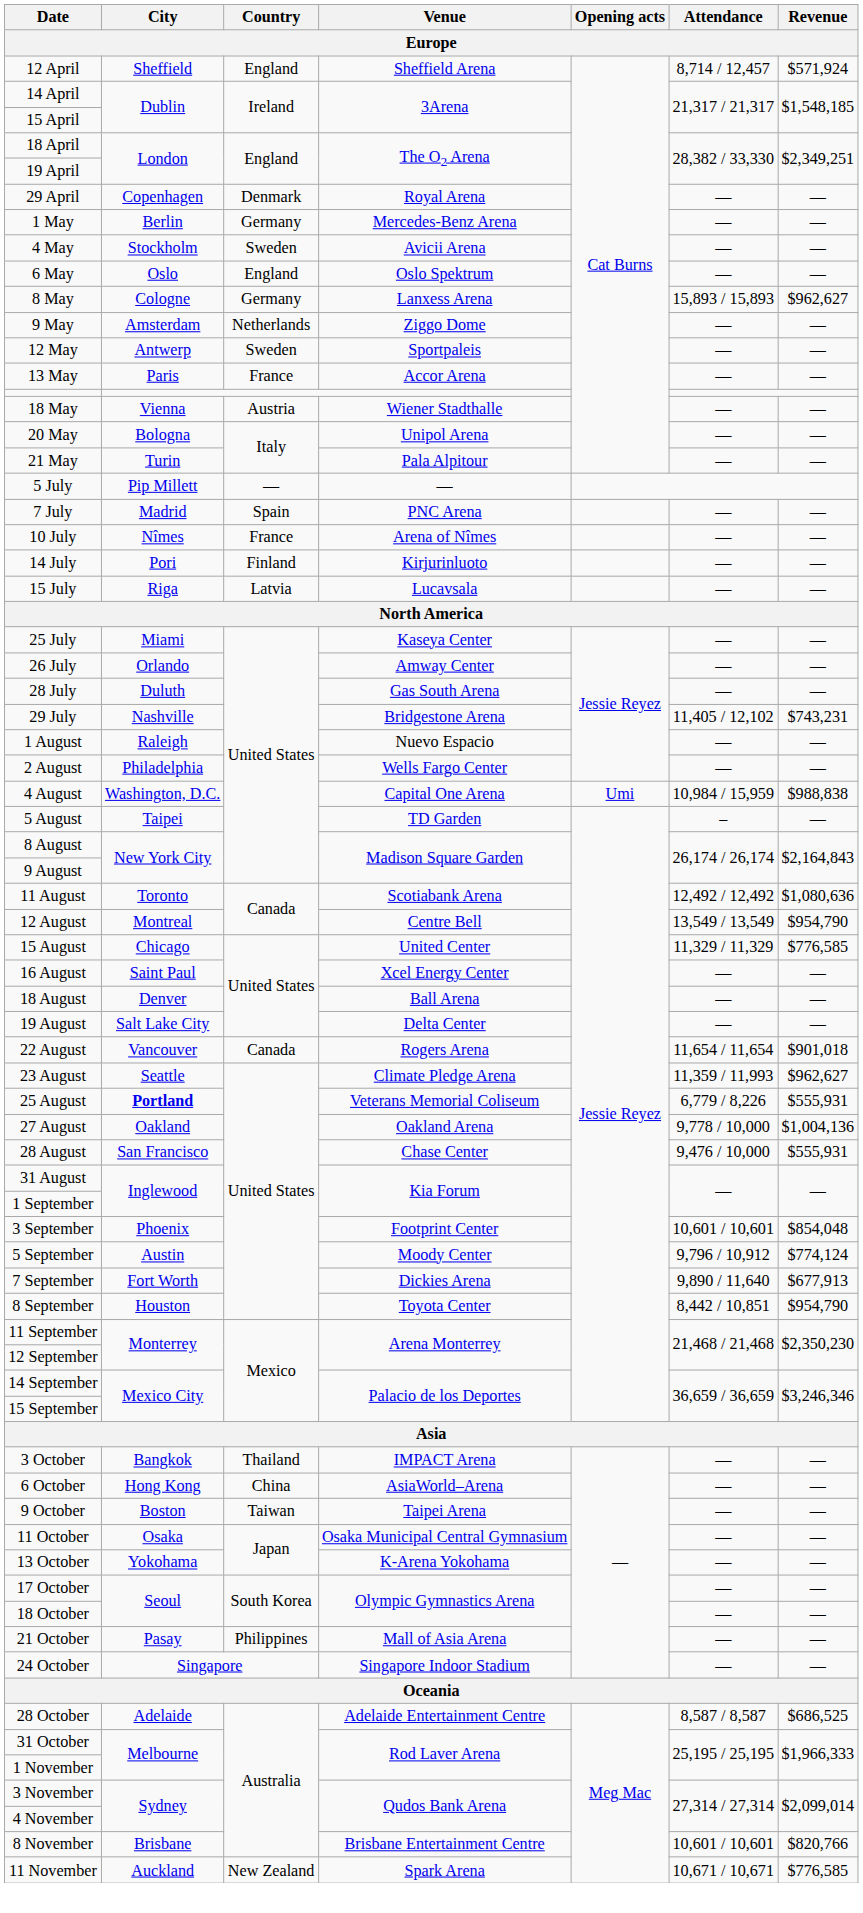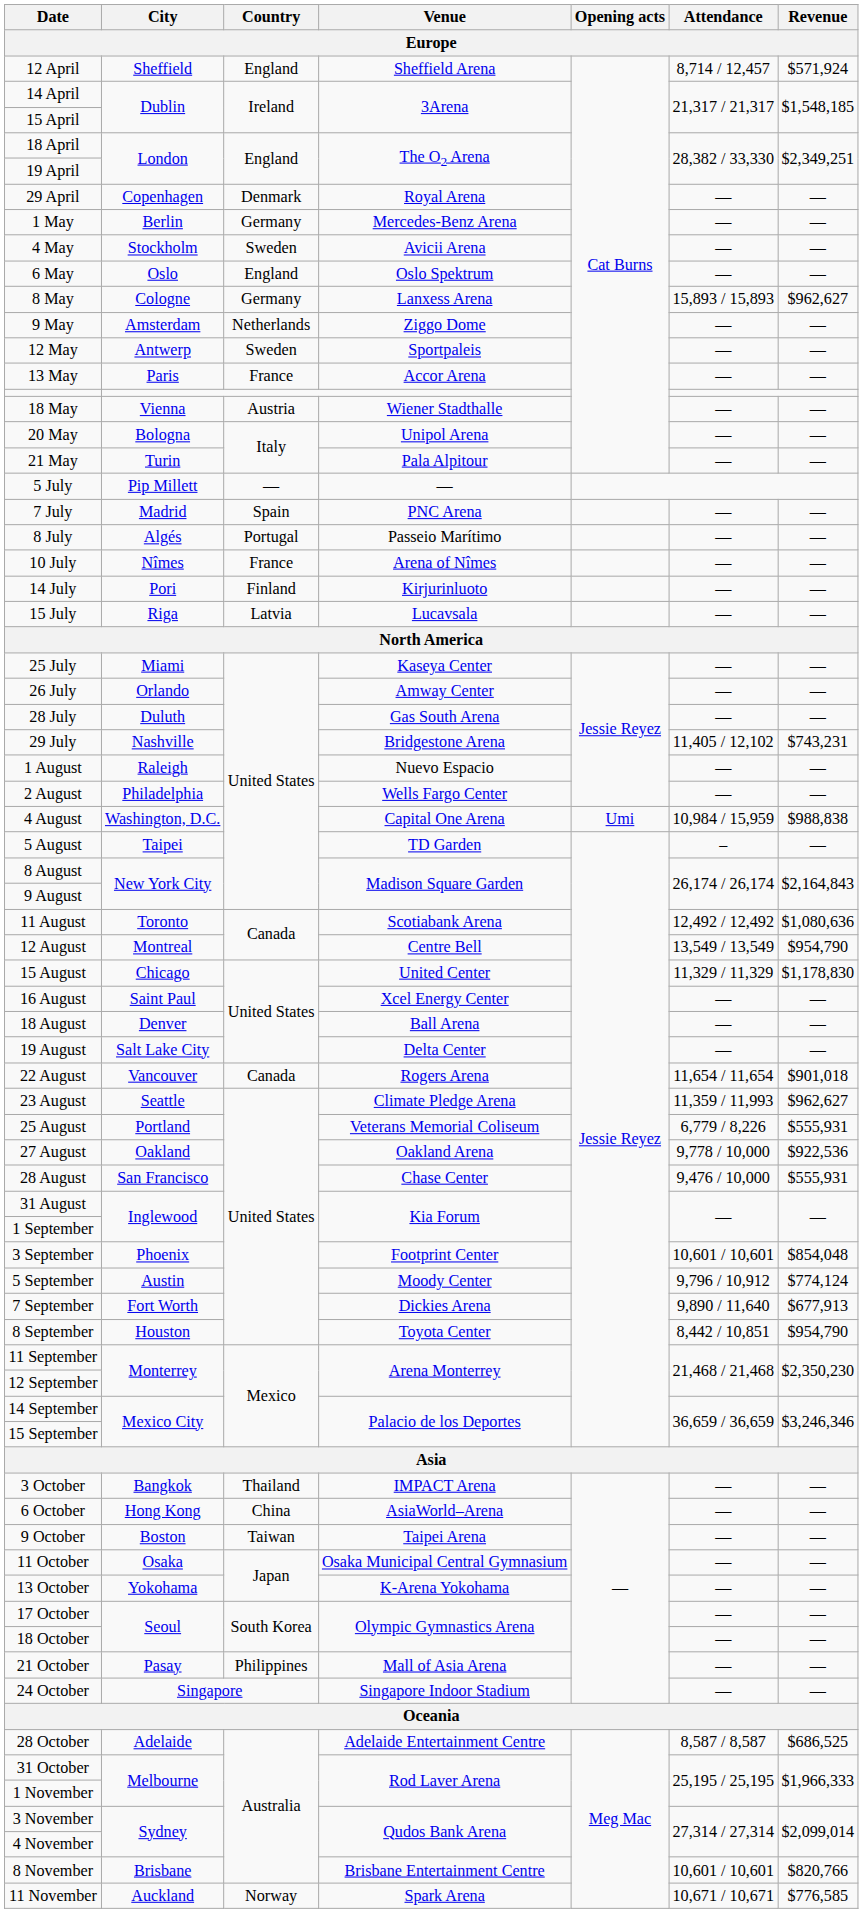 <table class="wikitable plainrowheaders" style="text-align:center;">
 <tr>
 <th scope="col">Date</th>
 <th scope="col">City</th>
 <th scope="col">Country</th>
 <th scope="col">Venue</th>
 <th scope="col">Opening acts</th>
 <th scope="col">Attendance</th>
 <th scope="col">Revenue</th>
 </tr>
 <tr>
 <th colspan="7">Europe</th>
 </tr>
 <tr>
 <td>12 April</td>
 <td><a href='#'>Sheffield</a></td>
 <td>England</td>
 <td><a href='#'>Sheffield Arena</a></td>
 <td rowspan="17"><a href='#'>Cat Burns</a></td>
 <td>8,714 / 12,457</td>
 <td>$571,924</td>
 </tr>
 <tr>
 <td>14 April</td>
 <td rowspan="2"><a href='#'>Dublin</a></td>
 <td rowspan="2">Ireland</td>
 <td rowspan="2"><a href='#'>3Arena</a></td>
 <td rowspan="2">21,317 / 21,317</td>
 <td rowspan="2">$1,548,185</td>
 </tr>
 <tr>
 <td>15 April</td>
 </tr>
 <tr>
 <td>18 April</td>
 <td rowspan="2"><a href='#'>London</a></td>
 <td rowspan="2">England</td>
 <td rowspan="2"><a href='#'>The O<sub>2</sub> Arena</a></td>
 <td rowspan="2">28,382 / 33,330</td>
 <td rowspan="2">$2,349,251</td>
 </tr>
 <tr>
 <td>19 April</td>
 </tr>
 <tr>
 <td>29 April</td>
 <td><a href='#'>Copenhagen</a></td>
 <td>Denmark</td>
 <td><a href='#'>Royal Arena</a></td>
 <td>—</td>
 <td>—</td>
 </tr>
 <tr>
 <td>1 May</td>
 <td><a href='#'>Berlin</a></td>
 <td>Germany</td>
 <td><a href='#'>Mercedes-Benz Arena</a></td>
 <td>—</td>
 <td>—</td>
 </tr>
 <tr>
 <td>4 May</td>
 <td><a href='#'>Stockholm</a></td>
 <td>Sweden</td>
 <td><a href='#'>Avicii Arena</a></td>
 <td>—</td>
 <td>—</td>
 </tr>
 <tr>
 <td>6 May</td>
 <td><a href='#'>Oslo</a></td>
 <td>England</td>
 <td><a href='#'>Oslo Spektrum</a></td>
 <td>—</td>
 <td>—</td>
 </tr>
 <tr>
 <td>8 May</td>
 <td><a href='#'>Cologne</a></td>
 <td>Germany</td>
 <td><a href='#'>Lanxess Arena</a></td>
 <td>15,893 / 15,893</td>
 <td>$962,627</td>
 </tr>
 <tr>
 <td>9 May</td>
 <td><a href='#'>Amsterdam</a></td>
 <td>Netherlands</td>
 <td><a href='#'>Ziggo Dome</a></td>
 <td>—</td>
 <td>—</td>
 </tr>
 <tr>
 <td>12 May</td>
 <td><a href='#'>Antwerp</a></td>
 <td>Sweden</td>
 <td><a href='#'>Sportpaleis</a></td>
 <td>—</td>
 <td>—</td>
 </tr>
 <tr>
 <td>13 May</td>
 <td><a href='#'>Paris</a></td>
 <td>France</td>
 <td><a href='#'>Accor Arena</a></td>
 <td>—</td>
 <td>—</td>
 </tr>
 <tr>
 <td></td>
 </tr>
 <tr>
 <td>18 May</td>
 <td><a href='#'>Vienna</a></td>
 <td>Austria</td>
 <td><a href='#'>Wiener Stadthalle</a></td>
 <td>—</td>
 <td>—</td>
 </tr>
 <tr>
 <td>20 May</td>
 <td><a href='#'>Bologna</a></td>
 <td rowspan="2">Italy</td>
 <td><a href='#'>Unipol Arena</a></td>
 <td>—</td>
 <td>—</td>
 </tr>
 <tr>
 <td>21 May</td>
 <td><a href='#'>Turin</a></td>
 <td><a href='#'>Pala Alpitour</a></td>
 <td>—</td>
 <td>—</td>
 </tr>
 <tr>
 <td>5 July</td>
 <td><a href='#'>Pip Millett</a></td>
 <td>—</td>
 <td>—</td>
 </tr>
 <tr>
 <td>7 July</td>
 <td><a href='#'>Madrid</a></td>
 <td>Spain</td>
 <td><a href='#'>PNC Arena</a></td>
 <td></td>
 <td>—</td>
 <td>—</td>
 </tr>
 <tr>
+<td>8 July</td>
+<td><a href='#'>Algés</a></td>
+<td>Portugal</td>
+<td>Passeio Marítimo</td>
+<td></td>
+<td>—</td>
+<td>—</td>
+</tr>
+<tr>
 <td>10 July</td>
 <td><a href='#'>Nîmes</a></td>
 <td>France</td>
 <td><a href='#'>Arena of Nîmes</a></td>
 <td></td>
 <td>—</td>
 <td>—</td>
 </tr>
 <tr>
 <td>14 July</td>
 <td><a href='#'>Pori</a></td>
 <td>Finland</td>
 <td><a href='#'>Kirjurinluoto</a></td>
 <td></td>
 <td>—</td>
 <td>—</td>
 </tr>
 <tr>
 <td>15 July</td>
 <td><a href='#'>Riga</a></td>
 <td>Latvia</td>
 <td><a href='#'>Lucavsala</a></td>
 <td></td>
 <td>—</td>
 <td>—</td>
 </tr>
 <tr>
 <th colspan="7">North America</th>
 </tr>
 <tr>
 <td>25 July</td>
 <td><a href='#'>Miami</a></td>
 <td rowspan="10">United States</td>
 <td><a href='#'>Kaseya Center</a></td>
 <td rowspan="6"><a href='#'>Jessie Reyez</a></td>
 <td>—</td>
 <td>—</td>
 </tr>
 <tr>
 <td>26 July</td>
 <td><a href='#'>Orlando</a></td>
 <td><a href='#'>Amway Center</a></td>
 <td>—</td>
 <td>—</td>
 </tr>
 <tr>
 <td>28 July</td>
 <td><a href='#'>Duluth</a></td>
 <td><a href='#'>Gas South Arena</a></td>
 <td>—</td>
 <td>—</td>
 </tr>
 <tr>
 <td>29 July</td>
 <td><a href='#'>Nashville</a></td>
 <td><a href='#'>Bridgestone Arena</a></td>
 <td>11,405 / 12,102</td>
 <td>$743,231</td>
 </tr>
 <tr>
 <td>1 August</td>
 <td><a href='#'>Raleigh</a></td>
 <td>Nuevo Espacio</td>
 <td>—</td>
 <td>—</td>
 </tr>
 <tr>
 <td>2 August</td>
 <td><a href='#'>Philadelphia</a></td>
 <td><a href='#'>Wells Fargo Center</a></td>
 <td>—</td>
 <td>—</td>
 </tr>
 <tr>
 <td>4 August</td>
 <td><a href='#'>Washington, D.C.</a></td>
 <td><a href='#'>Capital One Arena</a></td>
 <td><a href='#'>Umi</a></td>
 <td>10,984 / 15,959</td>
 <td>$988,838</td>
 </tr>
 <tr>
 <td>5 August</td>
 <td><a href='#'>Taipei</a></td>
 <td><a href='#'>TD Garden</a></td>
 <td rowspan="24"><a href='#'>Jessie Reyez</a></td>
 <td>–</td>
 <td>—</td>
 </tr>
 <tr>
 <td>8 August</td>
 <td rowspan="2"><a href='#'>New York City</a></td>
 <td rowspan="2"><a href='#'>Madison Square Garden</a></td>
 <td rowspan="2">26,174 / 26,174</td>
 <td rowspan="2">$2,164,843</td>
 </tr>
 <tr>
 <td>9 August</td>
 </tr>
 <tr>
 <td>11 August</td>
 <td><a href='#'>Toronto</a></td>
 <td rowspan="2">Canada</td>
 <td><a href='#'>Scotiabank Arena</a></td>
 <td>12,492 / 12,492</td>
 <td>$1,080,636</td>
 </tr>
 <tr>
 <td>12 August</td>
 <td><a href='#'>Montreal</a></td>
 <td><a href='#'>Centre Bell</a></td>
 <td>13,549 / 13,549</td>
 <td>$954,790</td>
 </tr>
 <tr>
 <td>15 August</td>
 <td><a href='#'>Chicago</a></td>
 <td rowspan="4">United States</td>
 <td><a href='#'>United Center</a></td>
 <td>11,329 / 11,329</td>
-<td>$776,585</td>
+<td>$1,178,830</td>
 </tr>
 <tr>
 <td>16 August</td>
 <td><a href='#'>Saint Paul</a></td>
 <td><a href='#'>Xcel Energy Center</a></td>
 <td>—</td>
 <td>—</td>
 </tr>
 <tr>
 <td>18 August</td>
 <td><a href='#'>Denver</a></td>
 <td><a href='#'>Ball Arena</a></td>
 <td>—</td>
 <td>—</td>
 </tr>
 <tr>
 <td>19 August</td>
 <td><a href='#'>Salt Lake City</a></td>
 <td><a href='#'>Delta Center</a></td>
 <td>—</td>
 <td>—</td>
 </tr>
 <tr>
 <td>22 August</td>
 <td><a href='#'>Vancouver</a></td>
 <td>Canada</td>
 <td><a href='#'>Rogers Arena</a></td>
 <td>11,654 / 11,654</td>
 <td>$901,018</td>
 </tr>
 <tr>
 <td>23 August</td>
 <td><a href='#'>Seattle</a></td>
 <td rowspan="10">United States</td>
 <td><a href='#'>Climate Pledge Arena</a></td>
 <td>11,359 / 11,993</td>
 <td>$962,627</td>
 </tr>
 <tr>
 <td>25 August</td>
-<td><strong><a href='#'>Portland</a></strong></td>
+<td><a href='#'>Portland</a></td>
 <td><a href='#'>Veterans Memorial Coliseum</a></td>
 <td>6,779 / 8,226</td>
 <td>$555,931</td>
 </tr>
 <tr>
 <td>27 August</td>
 <td><a href='#'>Oakland</a></td>
 <td><a href='#'>Oakland Arena</a></td>
 <td>9,778 / 10,000</td>
-<td>$1,004,136</td>
+<td>$922,536</td>
 </tr>
 <tr>
 <td>28 August</td>
 <td><a href='#'>San Francisco</a></td>
 <td><a href='#'>Chase Center</a></td>
 <td>9,476 / 10,000</td>
 <td>$555,931</td>
 </tr>
 <tr>
 <td>31 August</td>
 <td rowspan="2"><a href='#'>Inglewood</a></td>
 <td rowspan="2"><a href='#'>Kia Forum</a></td>
 <td rowspan="2">—</td>
 <td rowspan="2">—</td>
 </tr>
 <tr>
 <td>1 September</td>
 </tr>
 <tr>
 <td>3 September</td>
 <td><a href='#'>Phoenix</a></td>
 <td><a href='#'>Footprint Center</a></td>
 <td>10,601 / 10,601</td>
 <td>$854,048</td>
 </tr>
 <tr>
 <td>5 September</td>
 <td><a href='#'>Austin</a></td>
 <td><a href='#'>Moody Center</a></td>
 <td>9,796 / 10,912</td>
 <td>$774,124</td>
 </tr>
 <tr>
 <td>7 September</td>
 <td><a href='#'>Fort Worth</a></td>
 <td><a href='#'>Dickies Arena</a></td>
 <td>9,890 / 11,640</td>
 <td>$677,913</td>
 </tr>
 <tr>
 <td>8 September</td>
 <td><a href='#'>Houston</a></td>
 <td><a href='#'>Toyota Center</a></td>
 <td>8,442 / 10,851</td>
 <td>$954,790</td>
 </tr>
 <tr>
 <td>11 September</td>
 <td rowspan="2"><a href='#'>Monterrey</a></td>
 <td rowspan="4">Mexico</td>
 <td rowspan="2"><a href='#'>Arena Monterrey</a></td>
 <td rowspan="2">21,468 / 21,468</td>
 <td rowspan="2">$2,350,230</td>
 </tr>
 <tr>
 <td>12 September</td>
 </tr>
 <tr>
 <td>14 September</td>
 <td rowspan="2"><a href='#'>Mexico City</a></td>
 <td rowspan="2"><a href='#'>Palacio de los Deportes</a></td>
 <td rowspan="2">36,659 / 36,659</td>
 <td rowspan="2">$3,246,346</td>
 </tr>
 <tr>
 <td>15 September</td>
 </tr>
 <tr>
 <th colspan="7">Asia</th>
 </tr>
 <tr>
 <td>3 October</td>
 <td><a href='#'>Bangkok</a></td>
 <td>Thailand</td>
 <td><a href='#'>IMPACT Arena</a></td>
 <td rowspan="9">—</td>
 <td>—</td>
 <td>—</td>
 </tr>
 <tr>
 <td>6 October</td>
 <td><a href='#'>Hong Kong</a></td>
 <td>China</td>
 <td><a href='#'>AsiaWorld–Arena</a></td>
 <td>—</td>
 <td>—</td>
 </tr>
 <tr>
 <td>9 October</td>
 <td><a href='#'>Boston</a></td>
 <td>Taiwan</td>
 <td><a href='#'>Taipei Arena</a></td>
 <td>—</td>
 <td>—</td>
 </tr>
 <tr>
 <td>11 October</td>
 <td><a href='#'>Osaka</a></td>
 <td rowspan="2">Japan</td>
 <td><a href='#'>Osaka Municipal Central Gymnasium</a></td>
 <td>—</td>
 <td>—</td>
 </tr>
 <tr>
 <td>13 October</td>
 <td><a href='#'>Yokohama</a></td>
 <td><a href='#'>K-Arena Yokohama</a></td>
 <td>—</td>
 <td>—</td>
 </tr>
 <tr>
 <td>17 October</td>
 <td rowspan="2"><a href='#'>Seoul</a></td>
 <td rowspan="2">South Korea</td>
 <td rowspan="2"><a href='#'>Olympic Gymnastics Arena</a></td>
 <td>—</td>
 <td>—</td>
 </tr>
 <tr>
 <td>18 October</td>
 <td>—</td>
 <td>—</td>
 </tr>
 <tr>
 <td>21 October</td>
 <td><a href='#'>Pasay</a></td>
 <td>Philippines</td>
 <td><a href='#'>Mall of Asia Arena</a></td>
 <td>—</td>
 <td>—</td>
 </tr>
 <tr>
 <td>24 October</td>
 <td colspan="2"><a href='#'>Singapore</a></td>
 <td><a href='#'>Singapore Indoor Stadium</a></td>
 <td>—</td>
 <td>—</td>
 </tr>
 <tr>
 <th colspan="7">Oceania</th>
 </tr>
 <tr>
 <td>28 October</td>
 <td><a href='#'>Adelaide</a></td>
 <td rowspan="6">Australia</td>
 <td><a href='#'>Adelaide Entertainment Centre</a></td>
 <td rowspan="7"><a href='#'>Meg Mac</a></td>
 <td>8,587 / 8,587</td>
 <td>$686,525</td>
 </tr>
 <tr>
 <td>31 October</td>
 <td rowspan="2"><a href='#'>Melbourne</a></td>
 <td rowspan="2"><a href='#'>Rod Laver Arena</a></td>
 <td rowspan="2">25,195 / 25,195</td>
 <td rowspan="2">$1,966,333</td>
 </tr>
 <tr>
 <td>1 November</td>
 </tr>
 <tr>
 <td>3 November</td>
 <td rowspan="2"><a href='#'>Sydney</a></td>
 <td rowspan="2"><a href='#'>Qudos Bank Arena</a></td>
 <td rowspan="2">27,314 / 27,314</td>
 <td rowspan="2">$2,099,014</td>
 </tr>
 <tr>
 <td>4 November</td>
 </tr>
 <tr>
 <td>8 November</td>
 <td><a href='#'>Brisbane</a></td>
 <td><a href='#'>Brisbane Entertainment Centre</a></td>
 <td>10,601 / 10,601</td>
 <td>$820,766</td>
 </tr>
 <tr>
 <td>11 November</td>
 <td><a href='#'>Auckland</a></td>
-<td>New Zealand</td>
+<td>Norway</td>
 <td><a href='#'>Spark Arena</a></td>
 <td>10,671 / 10,671</td>
 <td>$776,585</td>
 </tr>
 </table>
